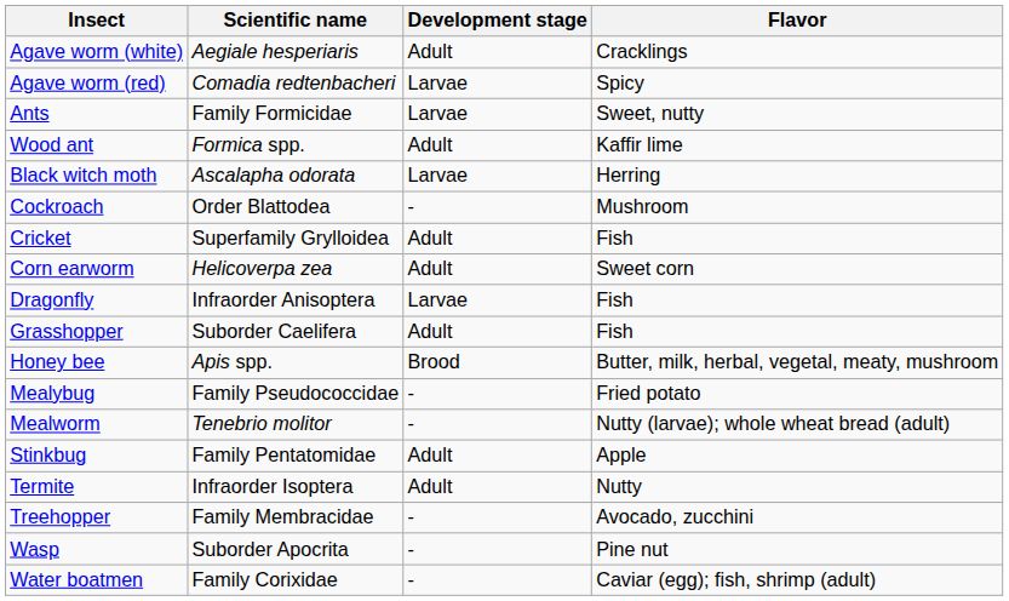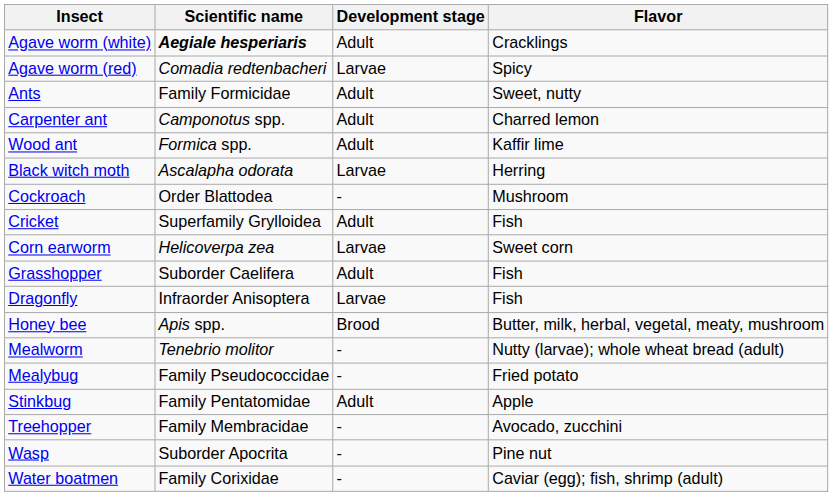 <table class="wikitable sortable">
 <tr>
 <th>Insect</th>
 <th>Scientific name</th>
 <th>Development stage</th>
 <th>Flavor</th>
 </tr>
 <tr>
 <td><a href='#'>Agave worm (white)</a></td>
-<td><em>Aegiale hesperiaris</em></td>
+<td><strong><em>Aegiale hesperiaris</em></strong></td>
 <td>Adult</td>
 <td>Cracklings</td>
 </tr>
 <tr>
 <td><a href='#'>Agave worm (red)</a></td>
 <td><em>Comadia redtenbacheri</em></td>
 <td>Larvae</td>
 <td>Spicy</td>
 </tr>
 <tr>
 <td><a href='#'>Ants</a></td>
 <td>Family Formicidae</td>
-<td>Larvae</td>
+<td>Adult</td>
 <td>Sweet, nutty</td>
+</tr>
+<tr>
+<td><a href='#'>Carpenter ant</a></td>
+<td><em>Camponotus</em> spp.</td>
+<td>Adult</td>
+<td>Charred lemon</td>
 </tr>
 <tr>
 <td><a href='#'>Wood ant</a></td>
 <td><em>Formica</em> spp.</td>
 <td>Adult</td>
 <td>Kaffir lime</td>
 </tr>
 <tr>
 <td><a href='#'>Black witch moth</a></td>
 <td><em>Ascalapha odorata</em></td>
 <td>Larvae</td>
 <td>Herring</td>
 </tr>
 <tr>
 <td><a href='#'>Cockroach</a></td>
 <td>Order Blattodea</td>
 <td>-</td>
 <td>Mushroom</td>
 </tr>
 <tr>
 <td><a href='#'>Cricket</a></td>
 <td>Superfamily Grylloidea</td>
 <td>Adult</td>
 <td>Fish</td>
 </tr>
 <tr>
 <td><a href='#'>Corn earworm</a></td>
 <td><em>Helicoverpa zea</em></td>
+<td>Larvae</td>
+<td>Sweet corn</td>
+</tr>
+<tr>
+<td><a href='#'>Grasshopper</a></td>
+<td>Suborder Caelifera</td>
 <td>Adult</td>
-<td>Sweet corn</td>
+<td>Fish</td>
 </tr>
 <tr>
 <td><a href='#'>Dragonfly</a></td>
 <td>Infraorder Anisoptera</td>
 <td>Larvae</td>
-<td>Fish</td>
-</tr>
-<tr>
-<td><a href='#'>Grasshopper</a></td>
-<td>Suborder Caelifera</td>
-<td>Adult</td>
 <td>Fish</td>
 </tr>
 <tr>
 <td><a href='#'>Honey bee</a></td>
 <td><em>Apis</em> spp.</td>
 <td>Brood</td>
 <td>Butter, milk, herbal, vegetal, meaty, mushroom</td>
 </tr>
 <tr>
+<td><a href='#'>Mealworm</a></td>
+<td><em>Tenebrio molitor</em></td>
+<td>-</td>
+<td>Nutty (larvae); whole wheat bread (adult)</td>
+</tr>
+<tr>
 <td><a href='#'>Mealybug</a></td>
 <td>Family Pseudococcidae</td>
 <td>-</td>
 <td>Fried potato</td>
 </tr>
 <tr>
-<td><a href='#'>Mealworm</a></td>
-<td><em>Tenebrio molitor</em></td>
-<td>-</td>
-<td>Nutty (larvae); whole wheat bread (adult)</td>
-</tr>
-<tr>
 <td><a href='#'>Stinkbug</a></td>
 <td>Family Pentatomidae</td>
 <td>Adult</td>
 <td>Apple</td>
-</tr>
-<tr>
-<td><a href='#'>Termite</a></td>
-<td>Infraorder Isoptera</td>
-<td>Adult</td>
-<td>Nutty</td>
 </tr>
 <tr>
 <td><a href='#'>Treehopper</a></td>
 <td>Family Membracidae</td>
 <td>-</td>
 <td>Avocado, zucchini</td>
 </tr>
 <tr>
 <td><a href='#'>Wasp</a></td>
 <td>Suborder Apocrita</td>
 <td>-</td>
 <td>Pine nut</td>
 </tr>
 <tr>
 <td><a href='#'>Water boatmen</a></td>
 <td>Family Corixidae</td>
 <td>-</td>
 <td>Caviar (egg); fish, shrimp (adult)</td>
 </tr>
 </table>
